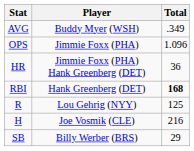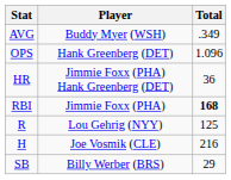 <table class="wikitable" style="text-align:center;">
 <tr>
 <th style="width:15%;">Stat</th>
 <th>Player</th>
 <th style="width:15%;">Total</th>
 </tr>
 <tr>
 <td><a href='#'>AVG</a></td>
 <td><a href='#'>Buddy Myer</a> (<a href='#'>WSH</a>)</td>
 <td>.349</td>
 </tr>
 <tr>
 <td><a href='#'>OPS</a></td>
-<td><a href='#'>Jimmie Foxx</a> (<a href='#'>PHA</a>)</td>
+<td><a href='#'>Hank Greenberg</a> (<a href='#'>DET</a>)</td>
 <td>1.096</td>
 </tr>
 <tr>
 <td><a href='#'>HR</a></td>
 <td><a href='#'>Jimmie Foxx</a> (<a href='#'>PHA</a>)<br><a href='#'>Hank Greenberg</a> (<a href='#'>DET</a>)</td>
 <td>36</td>
 </tr>
 <tr>
 <td><a href='#'>RBI</a></td>
-<td><a href='#'>Hank Greenberg</a> (<a href='#'>DET</a>)</td>
+<td><a href='#'>Jimmie Foxx</a> (<a href='#'>PHA</a>)</td>
 <td><strong>168</strong></td>
 </tr>
 <tr>
 <td><a href='#'>R</a></td>
 <td><a href='#'>Lou Gehrig</a> (<a href='#'>NYY</a>)</td>
 <td>125</td>
 </tr>
 <tr>
 <td><a href='#'>H</a></td>
 <td><a href='#'>Joe Vosmik</a> (<a href='#'>CLE</a>)</td>
 <td>216</td>
 </tr>
 <tr>
 <td><a href='#'>SB</a></td>
 <td><a href='#'>Billy Werber</a> (<a href='#'>BRS</a>)</td>
 <td>29</td>
 </tr>
 </table>
